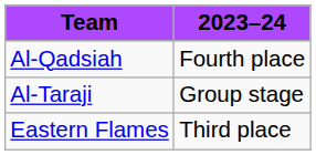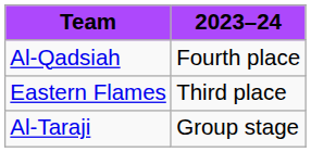 <table class="wikitable">
 <tr>
 <th style="background-color:#AD48FC;"><span>Team</span></th>
 <th style="background-color:#AD48FC;"><span>2023–24</span></th>
 </tr>
 <tr>
 <td><a href='#'>Al-Qadsiah</a></td>
 <td>Fourth place</td>
 </tr>
 <tr>
+<td><a href='#'>Eastern Flames</a></td>
+<td>Third place</td>
+</tr>
+<tr>
 <td><a href='#'>Al-Taraji</a></td>
 <td>Group stage</td>
 </tr>
-<tr>
-<td><a href='#'>Eastern Flames</a></td>
-<td>Third place</td>
-</tr>
 </table>
